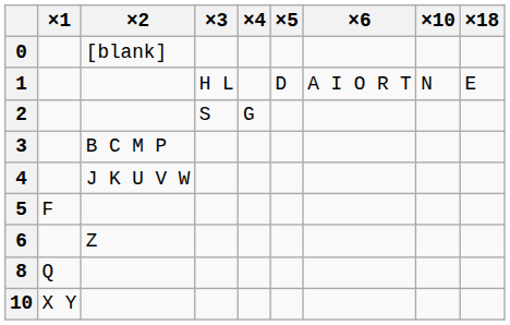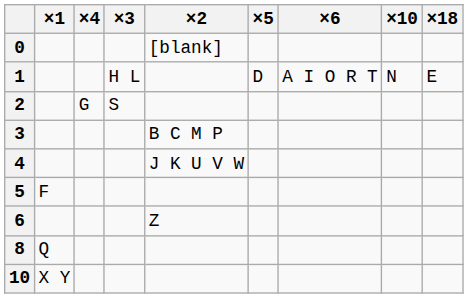 <table class="wikitable floatright">
 <tr>
 <th></th>
 <th>×1</th>
+<th>×4</th>
+<th>×3</th>
 <th>×2</th>
-<th>×3</th>
-<th>×4</th>
 <th>×5</th>
 <th>×6</th>
 <th>×10</th>
 <th>×18</th>
 </tr>
 <tr>
 <th>0</th>
 <td></td>
-<td>[blank]</td>
 <td></td>
 <td></td>
+<td>[blank]</td>
 <td></td>
 <td></td>
 <td></td>
 <td></td>
 </tr>
 <tr>
 <th>1</th>
 <td></td>
 <td></td>
 <td>H L</td>
 <td></td>
 <td>D</td>
 <td>A I O R T</td>
 <td>N</td>
 <td>E</td>
 </tr>
 <tr>
 <th>2</th>
 <td></td>
+<td>G</td>
+<td>S</td>
 <td></td>
-<td>S</td>
-<td>G</td>
 <td></td>
 <td></td>
 <td></td>
 <td></td>
 </tr>
 <tr>
 <th>3</th>
 <td></td>
-<td>B C M P</td>
 <td></td>
 <td></td>
+<td>B C M P</td>
 <td></td>
 <td></td>
 <td></td>
 <td></td>
 </tr>
 <tr>
 <th>4</th>
 <td></td>
-<td>J K U V W</td>
 <td></td>
 <td></td>
+<td>J K U V W</td>
 <td></td>
 <td></td>
 <td></td>
 <td></td>
 </tr>
 <tr>
 <th>5</th>
 <td>F</td>
 <td></td>
 <td></td>
 <td></td>
 <td></td>
 <td></td>
 <td></td>
 <td></td>
 </tr>
 <tr>
 <th>6</th>
 <td></td>
-<td>Z</td>
 <td></td>
 <td></td>
+<td>Z</td>
 <td></td>
 <td></td>
 <td></td>
 <td></td>
 </tr>
 <tr>
 <th>8</th>
 <td>Q</td>
 <td></td>
 <td></td>
 <td></td>
 <td></td>
 <td></td>
 <td></td>
 <td></td>
 </tr>
 <tr>
 <th>10</th>
 <td>X Y</td>
 <td></td>
 <td></td>
 <td></td>
 <td></td>
 <td></td>
 <td></td>
 <td></td>
 </tr>
 </table>
